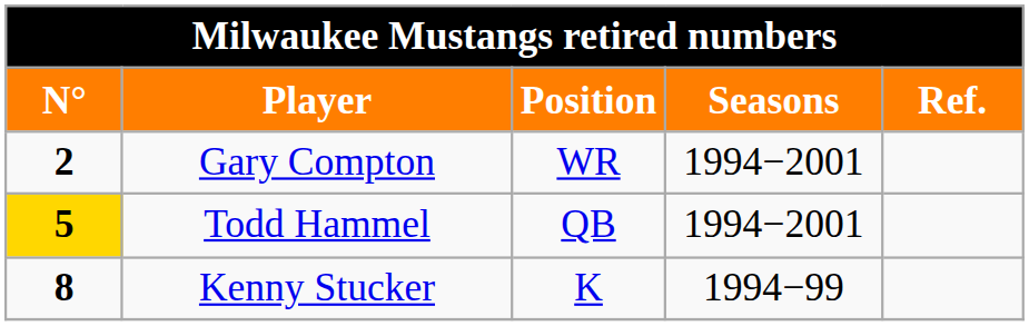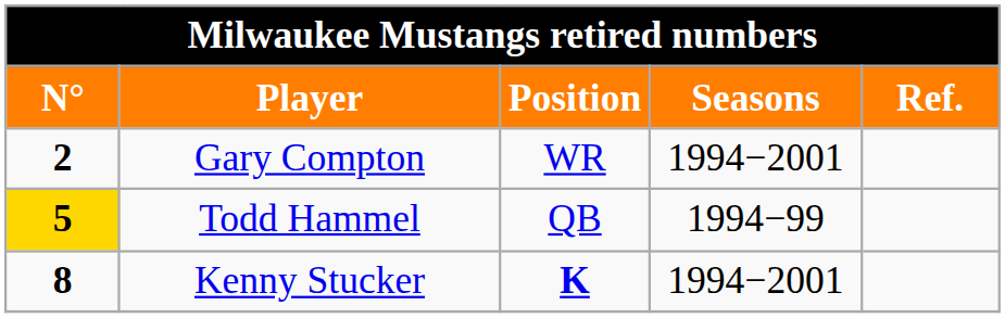 <table class="wikitable sortable" style="text-align:center">
 <tr>
 <td colspan="5" style= "background: black; color: white"><strong>Milwaukee Mustangs retired numbers</strong></td>
 </tr>
 <tr>
 <th width=40px  style="background: #FF7E00; color: white">N°</th>
 <th width=150px style="background: #FF7E00; color: white">Player</th>
 <th width=40px style="background: #FF7E00; color: white">Position</th>
 <th width=80px style="background: #FF7E00; color: white">Seasons</th>
 <th width=50px style="background: #FF7E00; color: white">Ref.</th>
 </tr>
 <tr>
 <td><strong>2</strong></td>
 <td><a href='#'>Gary Compton</a></td>
 <td><a href='#'>WR</a></td>
 <td>1994−2001</td>
 <td></td>
 </tr>
 <tr>
 <td style="background: gold;"><strong>5</strong></td>
 <td><a href='#'>Todd Hammel</a></td>
 <td><a href='#'>QB</a></td>
-<td>1994−2001</td>
+<td>1994−99</td>
 <td></td>
 </tr>
 <tr>
 <td><strong>8</strong></td>
 <td><a href='#'>Kenny Stucker</a></td>
-<td><a href='#'>K</a></td>
-<td>1994−99</td>
+<td><strong><a href='#'>K</a></strong></td>
+<td>1994−2001</td>
 <td></td>
 </tr>
 <tr>
 </tr>
 </table>
